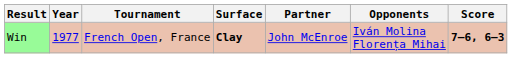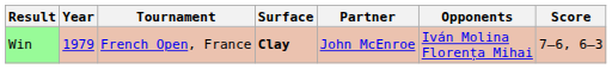 <table class="sortable wikitable">
 <tr>
 <th class=unsortable>Result</th>
 <th class=unsortable>Year</th>
 <th class=unsortable>Tournament</th>
 <th class=unsortable>Surface</th>
 <th class=unsortable>Partner</th>
 <th class=unsortable>Opponents</th>
 <th class=unsortable>Score</th>
 </tr>
 <tr style="background:#ebc2af;">
 <td style="background:#98fb98;">Win</td>
-<td><a href='#'>1977</a></td>
+<td><a href='#'>1979</a></td>
 <td><a href='#'>French Open</a>, France</td>
 <td><strong>Clay</strong></td>
 <td> <a href='#'>John McEnroe</a></td>
 <td> <a href='#'>Iván Molina</a> <br>  <a href='#'>Florența Mihai</a></td>
-<td><strong>7–6, 6–3</strong></td>
+<td>7–6, 6–3</td>
 </tr>
 </table>
